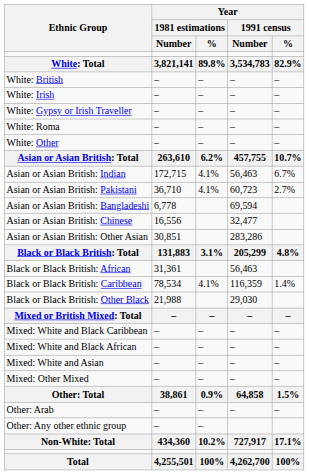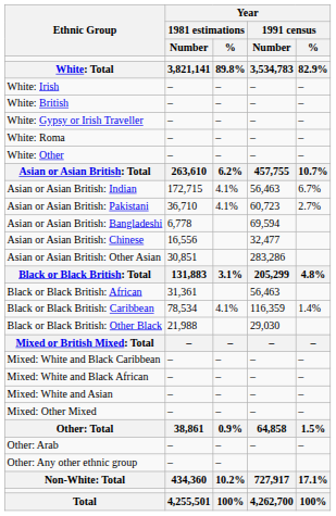 <table class="wikitable sortable">
 <tr>
 <th rowspan="3">Ethnic Group</th>
 <th colspan="4">Year</th>
 </tr>
 <tr>
 <th colspan="2">1981 estimations</th>
 <th colspan="2" scope="col">1991 census</th>
 </tr>
 <tr>
 <th>Number</th>
 <th>%</th>
 <th scope="col">Number</th>
 <th scope="col">%</th>
 </tr>
 <tr>
 <td></td>
 <td></td>
 <td></td>
 <td></td>
 <td></td>
 </tr>
 <tr>
 <th scope="row"><a href='#'>White</a>: Total</th>
 <th>3,821,141</th>
 <th>89.8%</th>
 <th>3,534,783</th>
 <th>82.9%</th>
 </tr>
 <tr>
-<td scope="row">White: <a href='#'>British</a></td>
+<td scope="row">White: <a href='#'>Irish</a></td>
 <td>–</td>
 <td>–</td>
 <td>–</td>
 <td>–</td>
 </tr>
 <tr>
-<td scope="row">White: <a href='#'>Irish</a></td>
+<td scope="row">White: <a href='#'>British</a></td>
 <td>–</td>
 <td>–</td>
 <td>–</td>
 <td>–</td>
 </tr>
 <tr>
 <td scope="row">White: <a href='#'>Gypsy or Irish Traveller</a></td>
 <td>–</td>
 <td>–</td>
 <td>–</td>
 <td>–</td>
 </tr>
 <tr>
 <td>White: Roma</td>
 <td>–</td>
 <td>–</td>
 <td>–</td>
 <td>–</td>
 </tr>
 <tr>
 <td scope="row">White: <a href='#'>Other</a></td>
 <td>–</td>
 <td>–</td>
 <td>–</td>
 <td>–</td>
 </tr>
 <tr>
 <th scope="row"><a href='#'>Asian or Asian British</a>: Total</th>
 <th>263,610</th>
 <th>6.2%</th>
 <th>457,755</th>
 <th>10.7%</th>
 </tr>
 <tr>
 <td scope="row">Asian or Asian British: <a href='#'>Indian</a></td>
 <td>172,715</td>
 <td>4.1%</td>
 <td>56,463</td>
 <td>6.7%</td>
 </tr>
 <tr>
 <td scope="row">Asian or Asian British: <a href='#'>Pakistani</a></td>
 <td>36,710</td>
 <td>4.1%</td>
 <td>60,723</td>
 <td>2.7%</td>
 </tr>
 <tr>
 <td scope="row">Asian or Asian British: <a href='#'>Bangladeshi</a></td>
 <td>6,778</td>
 <td></td>
 <td>69,594</td>
 <td></td>
 </tr>
 <tr>
 <td scope="row">Asian or Asian British: <a href='#'>Chinese</a></td>
 <td>16,556</td>
 <td></td>
 <td>32,477</td>
 <td></td>
 </tr>
 <tr>
 <td scope="row">Asian or Asian British: Other Asian</td>
 <td>30,851</td>
 <td></td>
 <td>283,286</td>
 <td></td>
 </tr>
 <tr>
 <th scope="row"><a href='#'>Black or Black British</a>: Total</th>
 <th>131,883</th>
 <th>3.1%</th>
 <th>205,299</th>
 <th>4.8%</th>
 </tr>
 <tr>
 <td scope="row">Black or Black British: <a href='#'>African</a></td>
 <td>31,361</td>
 <td></td>
 <td>56,463</td>
 <td></td>
 </tr>
 <tr>
 <td scope="row">Black or Black British: <a href='#'>Caribbean</a></td>
 <td>78,534</td>
 <td>4.1%</td>
 <td>116,359</td>
 <td>1.4%</td>
 </tr>
 <tr>
 <td scope="row">Black or Black British: <a href='#'>Other Black</a></td>
 <td>21,988</td>
 <td></td>
 <td>29,030</td>
 <td></td>
 </tr>
 <tr>
 <th scope="row"><a href='#'>Mixed or British Mixed</a>: Total</th>
 <th>–</th>
 <th>–</th>
 <th>–</th>
 <th>–</th>
 </tr>
 <tr>
 <td scope="row">Mixed: White and Black Caribbean</td>
 <td>–</td>
 <td>–</td>
 <td>–</td>
 <td>–</td>
 </tr>
 <tr>
 <td scope="row">Mixed: White and Black African</td>
 <td>–</td>
 <td>–</td>
 <td>–</td>
 <td>–</td>
 </tr>
 <tr>
 <td scope="row">Mixed: White and Asian</td>
 <td>–</td>
 <td>–</td>
 <td>–</td>
 <td>–</td>
 </tr>
 <tr>
 <td scope="row">Mixed: Other Mixed</td>
 <td>–</td>
 <td>–</td>
 <td>–</td>
 <td>–</td>
 </tr>
 <tr>
 <th scope="row">Other: Total</th>
 <th>38,861</th>
 <th>0.9%</th>
 <th>64,858</th>
 <th>1.5%</th>
 </tr>
 <tr>
 <td scope="row">Other: Arab</td>
 <td>–</td>
 <td>–</td>
 <td>–</td>
 <td>–</td>
 </tr>
 <tr>
 <td scope="row">Other: Any other ethnic group</td>
 <td>–</td>
 <td>–</td>
 <td></td>
 <td></td>
 </tr>
 <tr>
 <th>Non-White: Total</th>
 <th>434,360</th>
 <th>10.2%</th>
 <th>727,917</th>
 <th>17.1%</th>
 </tr>
 <tr>
 <td></td>
 <td></td>
 <td></td>
 <td></td>
 <td></td>
 </tr>
 <tr>
 <th scope="row">Total</th>
 <th>4,255,501</th>
 <th>100%</th>
 <th>4,262,700</th>
 <th>100%</th>
 </tr>
 </table>
